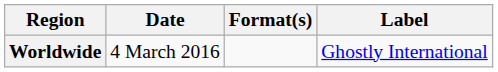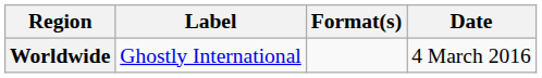 <table class="wikitable plainrowheaders">
 <tr>
 <th scope="col">Region</th>
+<th scope="col">Label</th>
+<th scope="col">Format(s)</th>
 <th scope="col">Date</th>
-<th scope="col">Format(s)</th>
-<th scope="col">Label</th>
 </tr>
 <tr>
 <th scope="row">Worldwide</th>
+<td><a href='#'>Ghostly International</a></td>
+<td></td>
 <td>4 March 2016</td>
-<td></td>
-<td><a href='#'>Ghostly International</a></td>
 </tr>
 </table>
